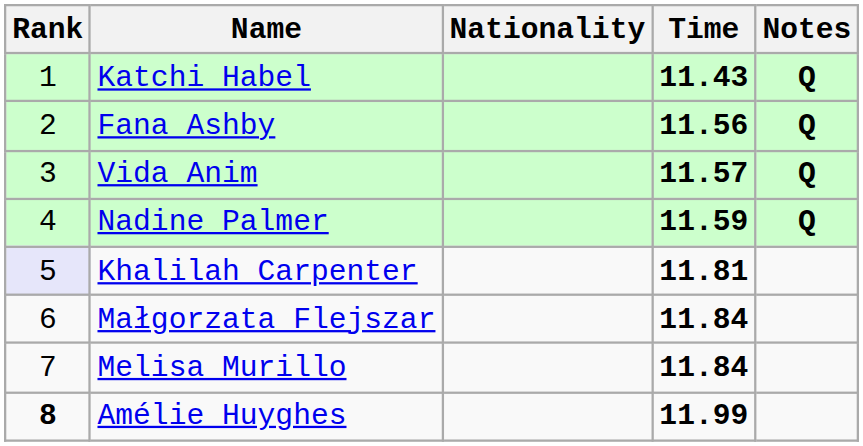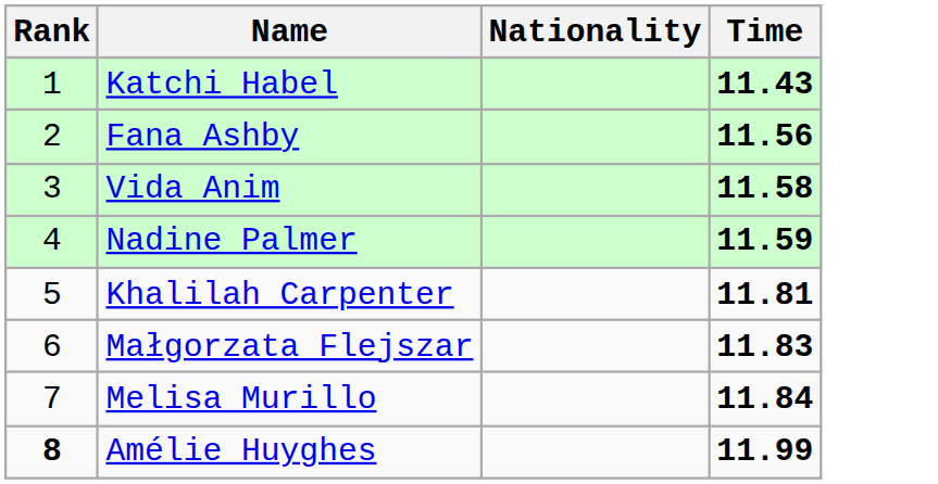 <table class="wikitable sortable" style="text-align:center">
 <tr>
 <th>Rank</th>
 <th>Name</th>
 <th>Nationality</th>
 <th>Time</th>
-<th>Notes</th>
 </tr>
 <tr bgcolor=ccffcc>
 <td>1</td>
 <td align=left><a href='#'>Katchi Habel</a></td>
 <td align=left></td>
 <td><strong>11.43</strong></td>
-<td><strong>Q</strong></td>
 </tr>
 <tr bgcolor=ccffcc>
 <td>2</td>
 <td align=left><a href='#'>Fana Ashby</a></td>
 <td align=left></td>
 <td><strong>11.56</strong></td>
-<td><strong>Q</strong></td>
 </tr>
 <tr bgcolor=ccffcc>
 <td>3</td>
 <td align=left><a href='#'>Vida Anim</a></td>
 <td align=left></td>
-<td><strong>11.57</strong></td>
-<td><strong>Q</strong></td>
+<td><strong>11.58</strong></td>
 </tr>
 <tr bgcolor=ccffcc>
 <td>4</td>
 <td align=left><a href='#'>Nadine Palmer</a></td>
 <td align=left></td>
 <td><strong>11.59</strong></td>
-<td><strong>Q</strong></td>
 </tr>
 <tr>
-<td style="background: lavender;">5</td>
+<td>5</td>
 <td align=left><a href='#'>Khalilah Carpenter</a></td>
 <td align=left></td>
 <td><strong>11.81</strong></td>
-<td></td>
 </tr>
 <tr>
 <td>6</td>
 <td align=left><a href='#'>Małgorzata Flejszar</a></td>
 <td align=left></td>
-<td><strong>11.84</strong></td>
-<td></td>
+<td><strong>11.83</strong></td>
 </tr>
 <tr>
 <td>7</td>
 <td align=left><a href='#'>Melisa Murillo</a></td>
 <td align=left></td>
 <td><strong>11.84</strong></td>
-<td></td>
 </tr>
 <tr>
 <td><strong>8</strong></td>
 <td align=left><a href='#'>Amélie Huyghes</a></td>
 <td align=left></td>
 <td><strong>11.99</strong></td>
-<td></td>
 </tr>
 </table>
